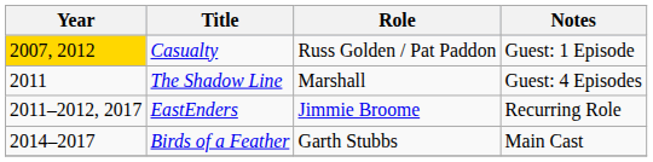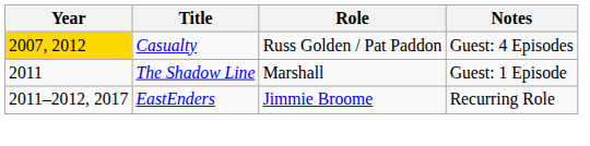 <table class="wikitable">
 <tr style="background:#b0c4de; text-align:center;">
 <th>Year</th>
 <th>Title</th>
 <th>Role</th>
 <th>Notes</th>
 </tr>
 <tr>
 <td style="background: gold;">2007, 2012</td>
 <td><em><a href='#'>Casualty</a></em></td>
 <td>Russ Golden / Pat Paddon</td>
-<td>Guest: 1 Episode</td>
+<td>Guest: 4 Episodes</td>
 </tr>
 <tr>
 <td>2011</td>
 <td><em><a href='#'>The Shadow Line</a></em></td>
 <td>Marshall</td>
-<td>Guest: 4 Episodes</td>
+<td>Guest: 1 Episode</td>
 </tr>
 <tr>
 <td>2011–2012, 2017</td>
 <td><em><a href='#'>EastEnders</a></em></td>
 <td><a href='#'>Jimmie Broome</a></td>
 <td>Recurring Role</td>
 </tr>
 <tr>
-<td>2014–2017</td>
-<td><em><a href='#'>Birds of a Feather</a></em></td>
-<td>Garth Stubbs</td>
-<td>Main Cast</td>
-</tr>
-<tr>
 </tr>
 </table>
